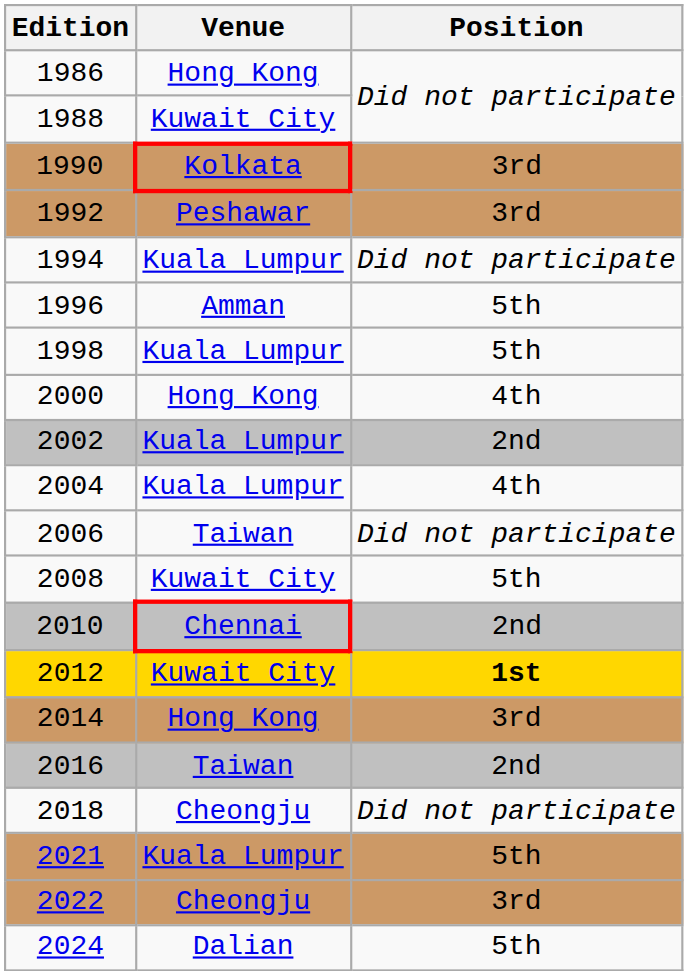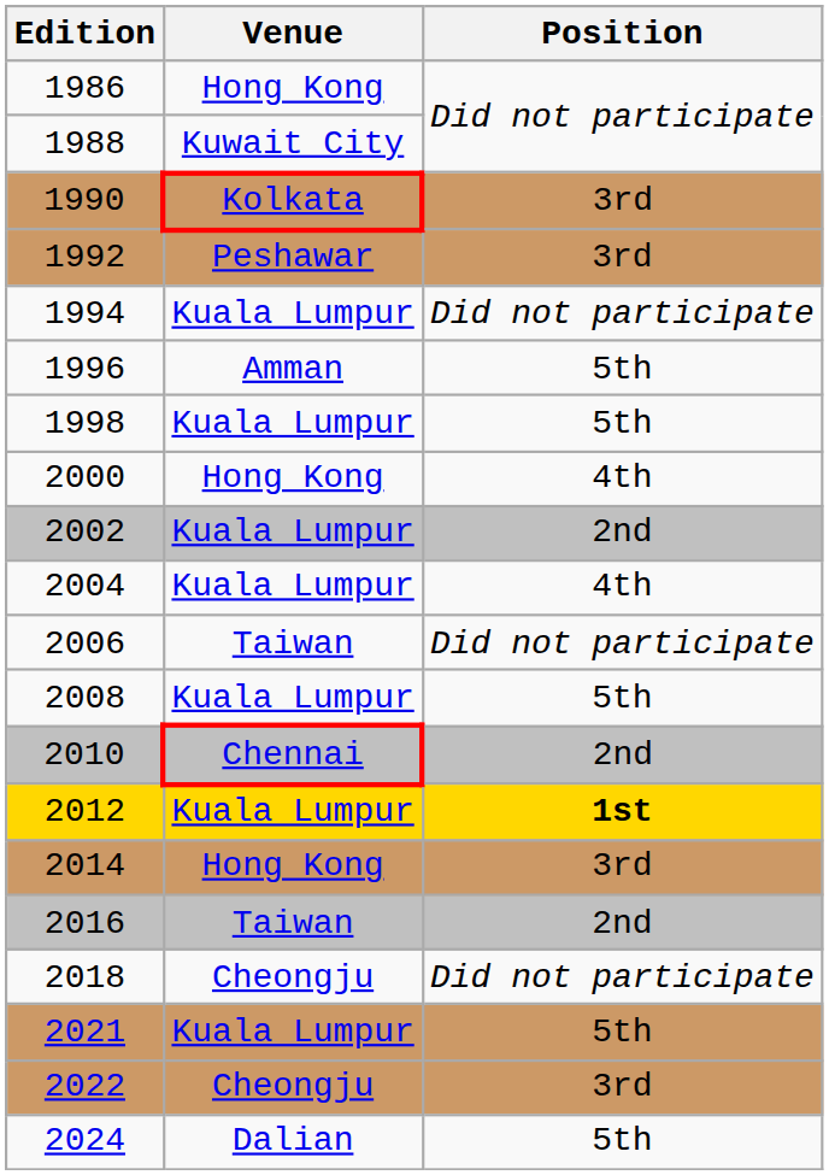 <table class="wikitable" style="text-align:center;">
 <tr>
 <th>Edition</th>
 <th>Venue</th>
 <th>Position</th>
 </tr>
 <tr>
 <td>1986</td>
 <td> <a href='#'>Hong Kong</a></td>
 <td rowspan=2><em>Did not participate</em></td>
 </tr>
 <tr>
 <td>1988</td>
 <td> <a href='#'>Kuwait City</a></td>
 </tr>
 <tr style="background:#c96;">
 <td>1990</td>
 <td style="border: 2px solid red"> <a href='#'>Kolkata</a></td>
 <td> 3rd</td>
 </tr>
 <tr style="background:#c96;">
 <td>1992</td>
 <td> <a href='#'>Peshawar</a></td>
 <td> 3rd</td>
 </tr>
 <tr>
 <td>1994</td>
 <td> <a href='#'>Kuala Lumpur</a></td>
 <td><em>Did not participate</em></td>
 </tr>
 <tr>
 <td>1996</td>
 <td> <a href='#'>Amman</a></td>
 <td>5th</td>
 </tr>
 <tr>
 <td>1998</td>
 <td> <a href='#'>Kuala Lumpur</a></td>
 <td>5th</td>
 </tr>
 <tr>
 <td>2000</td>
 <td> <a href='#'>Hong Kong</a></td>
 <td>4th</td>
 </tr>
 <tr style="background:silver;">
 <td>2002</td>
 <td> <a href='#'>Kuala Lumpur</a></td>
 <td> 2nd</td>
 </tr>
 <tr>
 <td>2004</td>
 <td> <a href='#'>Kuala Lumpur</a></td>
 <td>4th</td>
 </tr>
 <tr>
 <td>2006</td>
 <td> <a href='#'>Taiwan</a></td>
 <td><em>Did not participate</em></td>
 </tr>
 <tr>
 <td>2008</td>
-<td> <a href='#'>Kuwait City</a></td>
+<td> <a href='#'>Kuala Lumpur</a></td>
 <td>5th</td>
 </tr>
 <tr style="background:silver;">
 <td>2010</td>
 <td style="border: 2px solid red"> <a href='#'>Chennai</a></td>
 <td> 2nd</td>
 </tr>
 <tr style="background:gold;">
 <td>2012</td>
-<td> <a href='#'>Kuwait City</a></td>
+<td> <a href='#'>Kuala Lumpur</a></td>
 <td> <strong>1st</strong></td>
 </tr>
 <tr style="background:#c96;">
 <td>2014</td>
 <td> <a href='#'>Hong Kong</a></td>
 <td> 3rd</td>
 </tr>
 <tr style="background:silver;">
 <td>2016</td>
 <td> <a href='#'>Taiwan</a></td>
 <td> 2nd</td>
 </tr>
 <tr>
 <td>2018</td>
 <td> <a href='#'>Cheongju</a></td>
 <td colspan=2><em>Did not participate</em></td>
 </tr>
 <tr style="background:#c96;">
 <td><a href='#'>2021</a></td>
 <td> <a href='#'>Kuala Lumpur</a></td>
 <td>5th</td>
 </tr>
 <tr style="background:#c96;">
 <td><a href='#'>2022</a></td>
 <td> <a href='#'>Cheongju</a></td>
 <td> 3rd</td>
 </tr>
 <tr>
 <td><a href='#'>2024</a></td>
 <td> <a href='#'>Dalian</a></td>
 <td>5th</td>
 </tr>
 </table>
